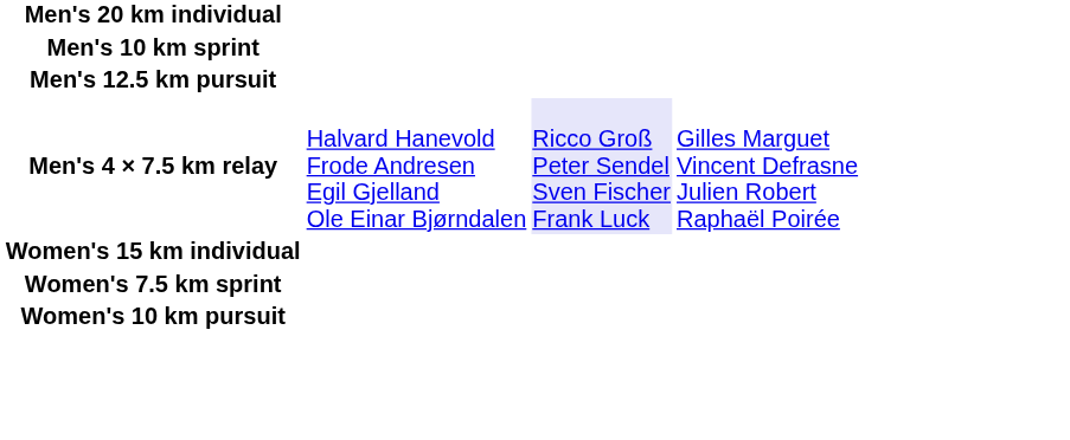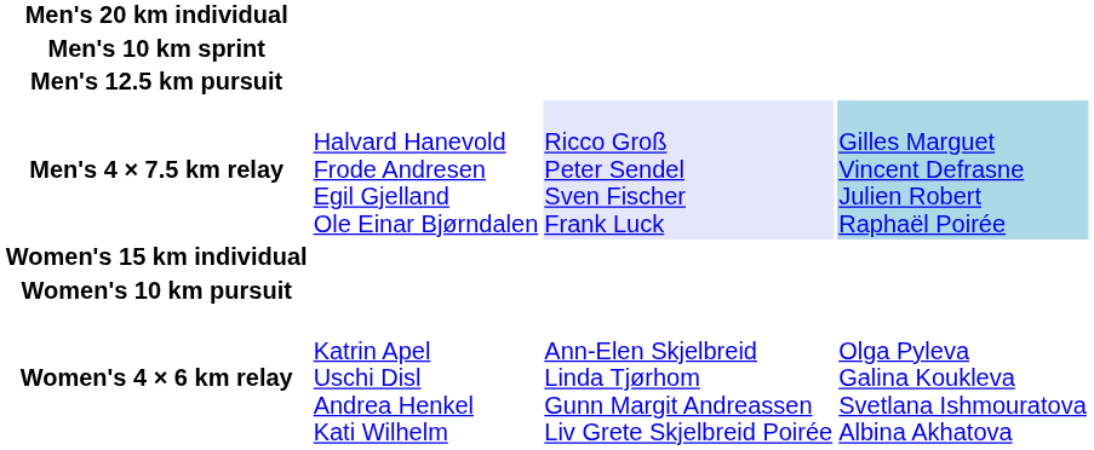 <table>
 <tr>
 <th scope="row">Men's 20 km individual<br></th>
 <td></td>
 <td></td>
 <td></td>
 </tr>
 <tr>
 <th scope="row">Men's 10 km sprint<br></th>
 <td></td>
 <td></td>
 <td></td>
 </tr>
 <tr>
 <th scope="row">Men's 12.5 km pursuit<br></th>
 <td></td>
 <td></td>
 <td></td>
 </tr>
 <tr>
 <th scope="row">Men's 4 × 7.5 km relay<br></th>
 <td><br><a href='#'>Halvard Hanevold</a><br><a href='#'>Frode Andresen</a><br><a href='#'>Egil Gjelland</a><br><a href='#'>Ole Einar Bjørndalen</a></td>
 <td style="background: lavender;"><br><a href='#'>Ricco Groß</a><br><a href='#'>Peter Sendel</a><br><a href='#'>Sven Fischer</a><br><a href='#'>Frank Luck</a></td>
-<td><br><a href='#'>Gilles Marguet</a><br><a href='#'>Vincent Defrasne</a><br><a href='#'>Julien Robert</a><br><a href='#'>Raphaël Poirée</a></td>
+<td style="background: lightblue;"><br><a href='#'>Gilles Marguet</a><br><a href='#'>Vincent Defrasne</a><br><a href='#'>Julien Robert</a><br><a href='#'>Raphaël Poirée</a></td>
 </tr>
 <tr>
 <th scope="row">Women's 15 km individual<br></th>
-<td></td>
-<td></td>
-<td></td>
-</tr>
-<tr>
-<th scope="row">Women's 7.5 km sprint<br></th>
 <td></td>
 <td></td>
 <td></td>
 </tr>
 <tr>
 <th scope="row">Women's 10 km pursuit<br></th>
 <td></td>
 <td></td>
 <td></td>
 </tr>
+<tr>
+<th scope="row">Women's 4 × 6 km relay<br></th>
+<td><br><a href='#'>Katrin Apel</a><br><a href='#'>Uschi Disl</a><br><a href='#'>Andrea Henkel</a><br><a href='#'>Kati Wilhelm</a></td>
+<td><br><a href='#'>Ann-Elen Skjelbreid</a><br><a href='#'>Linda Tjørhom</a><br><a href='#'>Gunn Margit Andreassen</a><br><a href='#'>Liv Grete Skjelbreid Poirée</a></td>
+<td><br><a href='#'>Olga Pyleva</a><br><a href='#'>Galina Koukleva</a><br><a href='#'>Svetlana Ishmouratova</a><br><a href='#'>Albina Akhatova</a></td>
+</tr>
 </table>
